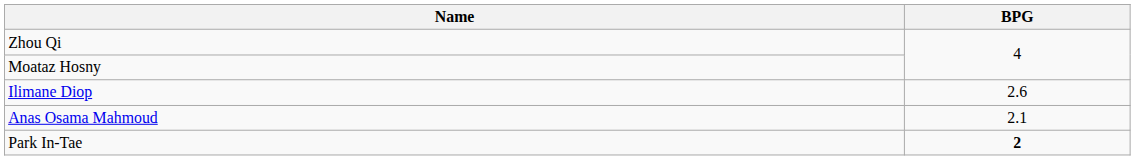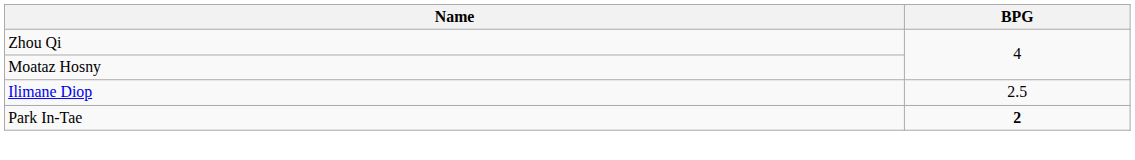 <table class=wikitable width="90%">
 <tr>
 <th width="80%">Name</th>
 <th width="20%">BPG</th>
 </tr>
 <tr>
 <td> Zhou Qi</td>
 <td rowspan=2 align=center>4</td>
 </tr>
 <tr>
 <td> Moataz Hosny</td>
 </tr>
 <tr>
 <td> <a href='#'>Ilimane Diop</a></td>
-<td align=center>2.6</td>
-</tr>
-<tr>
-<td> <a href='#'>Anas Osama Mahmoud</a></td>
-<td align=center>2.1</td>
+<td align=center>2.5</td>
 </tr>
 <tr>
 <td> Park In-Tae</td>
 <td align=center><strong>2</strong></td>
 </tr>
 </table>
